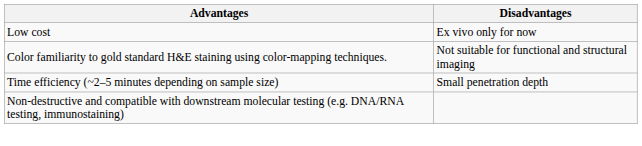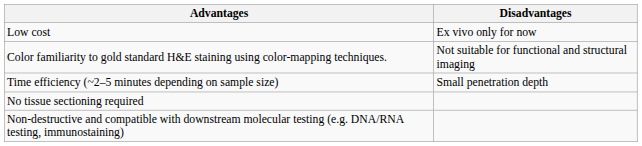 <table class="wikitable">
 <tr>
 <th>Advantages</th>
 <th>Disadvantages</th>
 </tr>
 <tr>
 <td>Low cost</td>
 <td>Ex vivo only for now</td>
 </tr>
 <tr>
 <td>Color familiarity to gold standard H&E staining using color-mapping techniques.</td>
 <td>Not suitable for functional and structural imaging</td>
 </tr>
 <tr>
 <td>Time efficiency (~2–5 minutes depending on sample size)</td>
 <td>Small penetration depth</td>
 </tr>
 <tr>
+<td>No tissue sectioning required</td>
+<td></td>
+</tr>
+<tr>
 <td>Non-destructive and  compatible with downstream molecular testing (e.g. DNA/RNA testing, immunostaining)</td>
 <td></td>
 </tr>
 </table>
